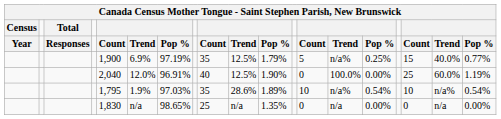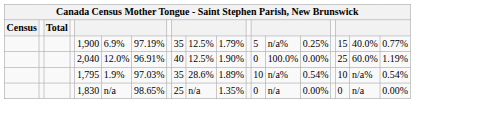 <table class="wikitable">
 <tr>
 <th colspan="19">Canada Census Mother Tongue - Saint Stephen Parish, New Brunswick</th>
 </tr>
 <tr>
 <th>Census</th>
 <td></td>
 <th>Total</th>
 <td colspan="1"></td>
 <th colspan="3"></th>
 <td colspan="1"></td>
 <th colspan="3"></th>
 <td colspan="1"></td>
 <th colspan="3"></th>
 <td colspan="1"></td>
 <th colspan="3"></th>
-</tr>
-<tr>
-<th>Year</th>
-<td></td>
-<th>Responses</th>
-<td></td>
-<th>Count</th>
-<th>Trend</th>
-<th>Pop %</th>
-<td></td>
-<th>Count</th>
-<th>Trend</th>
-<th>Pop %</th>
-<td></td>
-<th>Count</th>
-<th>Trend</th>
-<th>Pop %</th>
-<td></td>
-<th>Count</th>
-<th>Trend</th>
-<th>Pop %</th>
 </tr>
 <tr>
 <td></td>
 <td></td>
 <td></td>
 <td></td>
 <td>1,900</td>
 <td> 6.9%</td>
 <td>97.19%</td>
 <td></td>
 <td>35</td>
 <td> 12.5%</td>
 <td>1.79%</td>
 <td></td>
 <td>5</td>
 <td> n/a%</td>
 <td>0.25%</td>
 <td></td>
 <td>15</td>
 <td> 40.0%</td>
 <td>0.77%</td>
 </tr>
 <tr>
 <td></td>
 <td></td>
 <td></td>
 <td></td>
 <td>2,040</td>
 <td> 12.0%</td>
 <td>96.91%</td>
 <td></td>
 <td>40</td>
 <td> 12.5%</td>
 <td>1.90%</td>
 <td></td>
 <td>0</td>
 <td> 100.0%</td>
 <td>0.00%</td>
 <td></td>
 <td>25</td>
 <td> 60.0%</td>
 <td>1.19%</td>
 </tr>
 <tr>
 <td></td>
 <td></td>
 <td></td>
 <td></td>
 <td>1,795</td>
 <td> 1.9%</td>
 <td>97.03%</td>
 <td></td>
 <td>35</td>
 <td> 28.6%</td>
 <td>1.89%</td>
 <td></td>
 <td>10</td>
 <td> n/a%</td>
 <td>0.54%</td>
 <td></td>
 <td>10</td>
 <td> n/a%</td>
 <td>0.54%</td>
 </tr>
 <tr>
 <td></td>
 <td></td>
 <td></td>
 <td></td>
 <td>1,830</td>
 <td>n/a</td>
 <td>98.65%</td>
 <td></td>
 <td>25</td>
 <td>n/a</td>
 <td>1.35%</td>
 <td></td>
 <td>0</td>
 <td>n/a</td>
 <td>0.00%</td>
 <td></td>
 <td>0</td>
 <td>n/a</td>
 <td>0.00%</td>
 </tr>
 </table>
